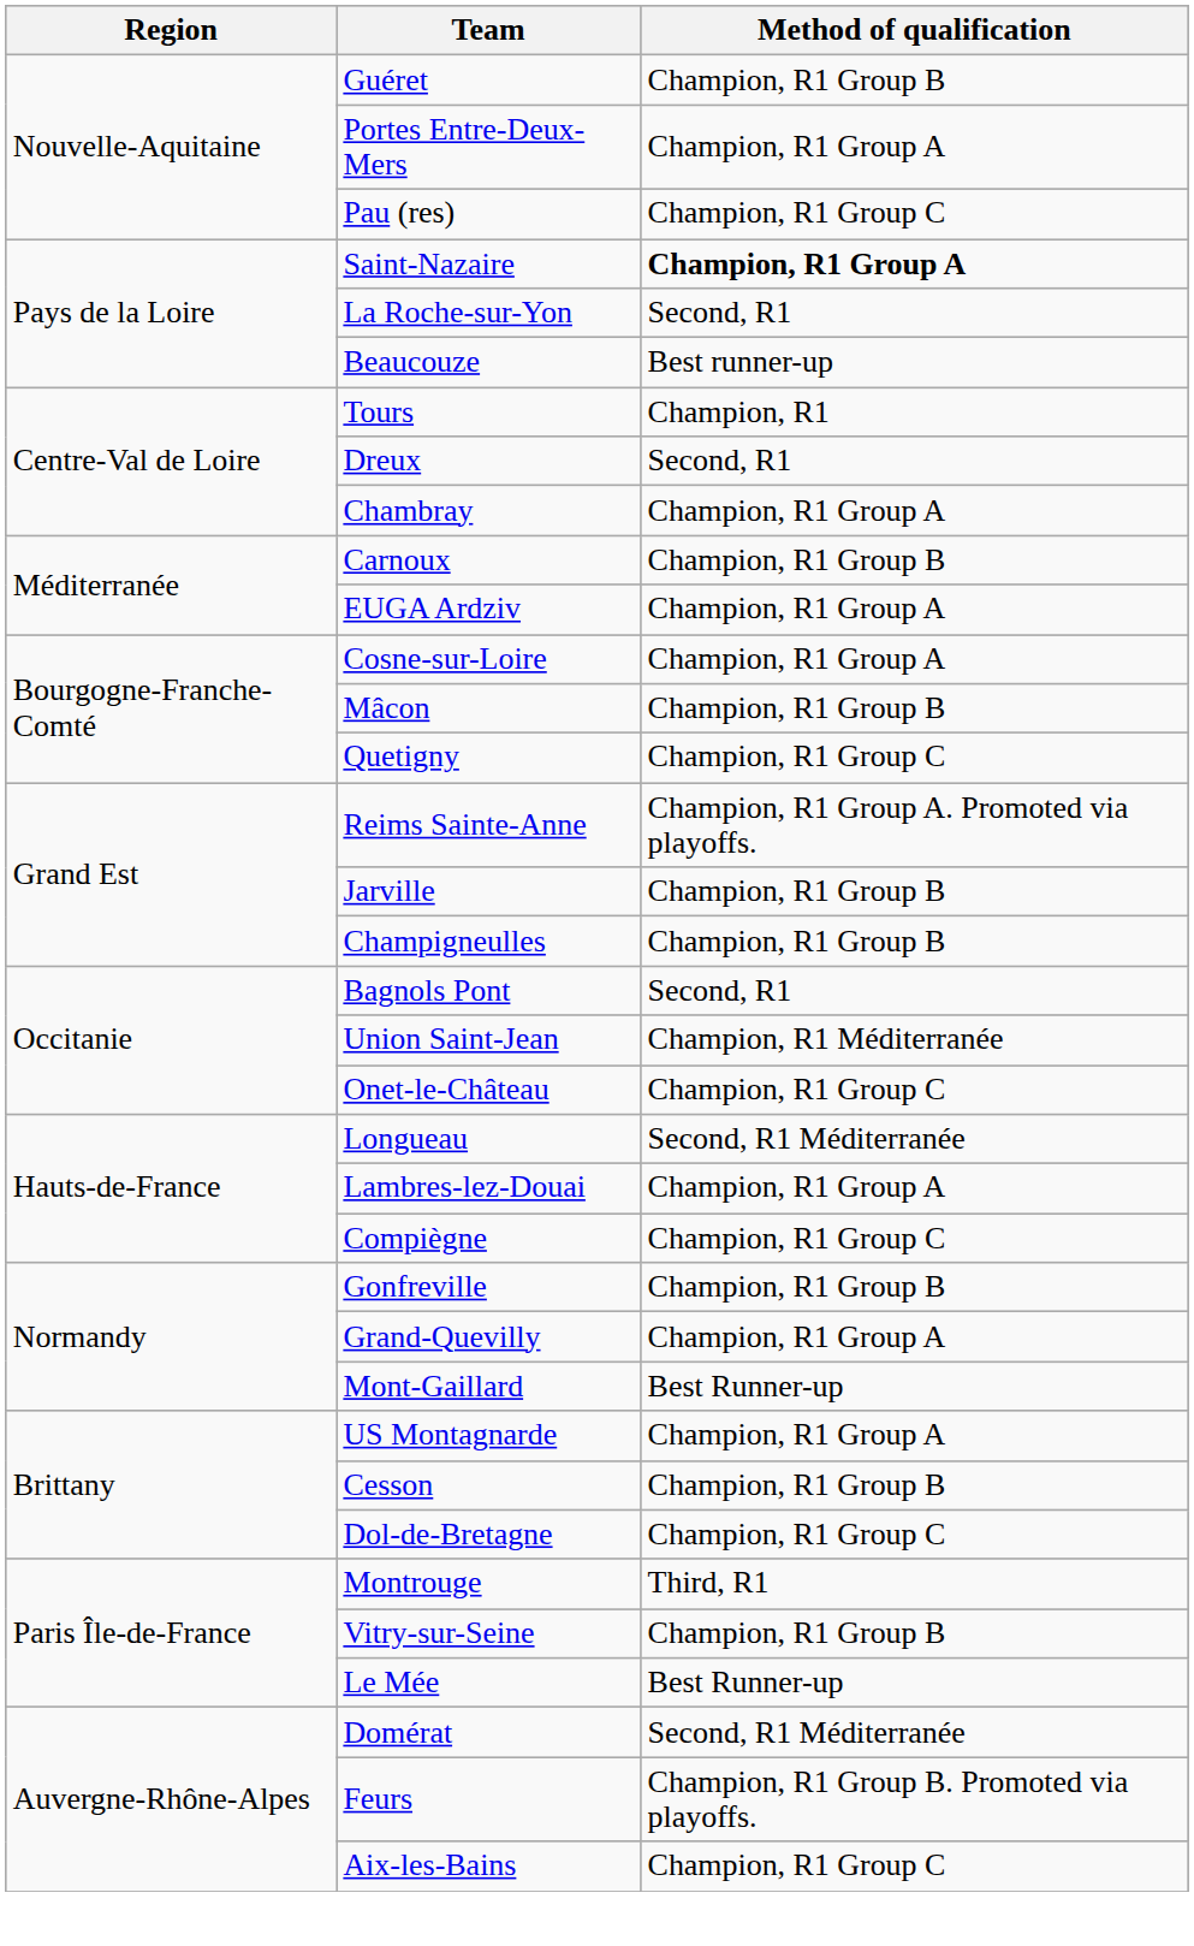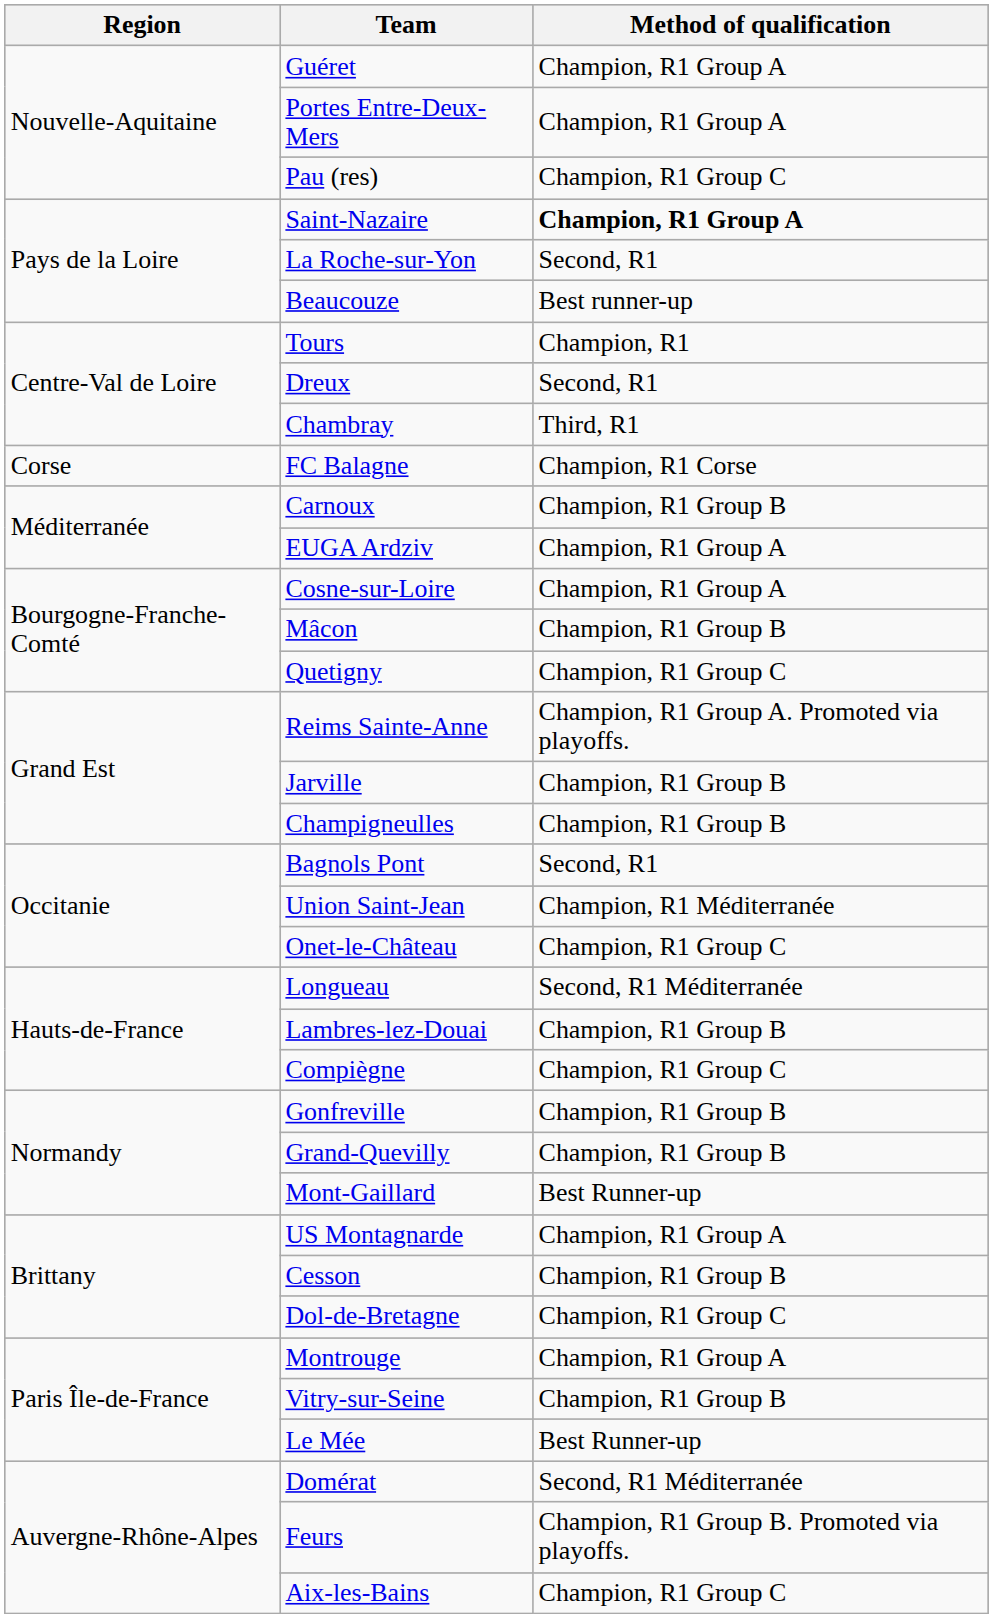 <table class="wikitable">
 <tr>
 <th>Region</th>
 <th>Team</th>
 <th>Method of qualification</th>
 </tr>
 <tr>
 <td rowspan=3>Nouvelle-Aquitaine</td>
 <td><a href='#'>Guéret</a></td>
-<td>Champion, R1 Group B</td>
+<td>Champion, R1 Group A</td>
 </tr>
 <tr>
 <td><a href='#'>Portes Entre-Deux-Mers</a></td>
 <td>Champion, R1 Group A</td>
 </tr>
 <tr>
 <td><a href='#'>Pau</a> (res)</td>
 <td>Champion, R1 Group C</td>
 </tr>
 <tr>
 <td rowspan=3>Pays de la Loire</td>
 <td><a href='#'>Saint-Nazaire</a></td>
 <td><strong>Champion, R1 Group A</strong></td>
 </tr>
 <tr>
 <td><a href='#'>La Roche-sur-Yon</a></td>
 <td>Second, R1</td>
 </tr>
 <tr>
 <td><a href='#'>Beaucouze</a></td>
 <td>Best runner-up</td>
 </tr>
 <tr>
 <td rowspan=3>Centre-Val de Loire</td>
 <td><a href='#'>Tours</a></td>
 <td>Champion, R1</td>
 </tr>
 <tr>
 <td><a href='#'>Dreux</a></td>
 <td>Second, R1</td>
 </tr>
 <tr>
 <td><a href='#'>Chambray</a></td>
-<td>Champion, R1 Group A</td>
+<td>Third, R1</td>
+</tr>
+<tr>
+<td>Corse</td>
+<td><a href='#'>FC Balagne</a></td>
+<td>Champion, R1 Corse</td>
 </tr>
 <tr>
 <td rowspan=2>Méditerranée</td>
 <td><a href='#'>Carnoux</a></td>
 <td>Champion, R1 Group B</td>
 </tr>
 <tr>
 <td><a href='#'>EUGA Ardziv</a></td>
 <td>Champion, R1 Group A</td>
 </tr>
 <tr>
 <td rowspan=3>Bourgogne-Franche-Comté</td>
 <td><a href='#'>Cosne-sur-Loire</a></td>
 <td>Champion, R1 Group A</td>
 </tr>
 <tr>
 <td><a href='#'>Mâcon</a></td>
 <td>Champion, R1 Group B</td>
 </tr>
 <tr>
 <td><a href='#'>Quetigny</a></td>
 <td>Champion, R1 Group C</td>
 </tr>
 <tr>
 <td rowspan=3>Grand Est</td>
 <td><a href='#'>Reims Sainte-Anne</a></td>
 <td>Champion, R1 Group A. Promoted via playoffs.</td>
 </tr>
 <tr>
 <td><a href='#'>Jarville</a></td>
 <td>Champion, R1 Group B</td>
 </tr>
 <tr>
 <td><a href='#'>Champigneulles</a></td>
 <td>Champion, R1 Group B</td>
 </tr>
 <tr>
 <td rowspan=3>Occitanie</td>
 <td><a href='#'>Bagnols Pont</a></td>
 <td>Second, R1</td>
 </tr>
 <tr>
 <td><a href='#'>Union Saint-Jean</a></td>
 <td>Champion, R1 Méditerranée</td>
 </tr>
 <tr>
 <td><a href='#'>Onet-le-Château</a></td>
 <td>Champion, R1 Group C</td>
 </tr>
 <tr>
 <td rowspan=3>Hauts-de-France</td>
 <td><a href='#'>Longueau</a></td>
 <td>Second, R1 Méditerranée</td>
 </tr>
 <tr>
 <td><a href='#'>Lambres-lez-Douai</a></td>
-<td>Champion, R1 Group A</td>
+<td>Champion, R1 Group B</td>
 </tr>
 <tr>
 <td><a href='#'>Compiègne</a></td>
 <td>Champion, R1 Group C</td>
 </tr>
 <tr>
 <td rowspan=3>Normandy</td>
 <td><a href='#'>Gonfreville</a></td>
 <td>Champion, R1 Group B</td>
 </tr>
 <tr>
 <td><a href='#'>Grand-Quevilly</a></td>
-<td>Champion, R1 Group A</td>
+<td>Champion, R1 Group B</td>
 </tr>
 <tr>
 <td><a href='#'>Mont-Gaillard</a></td>
 <td>Best Runner-up</td>
 </tr>
 <tr>
 <td rowspan=3>Brittany</td>
 <td><a href='#'>US Montagnarde</a></td>
 <td>Champion, R1 Group A</td>
 </tr>
 <tr>
 <td><a href='#'>Cesson</a></td>
 <td>Champion, R1 Group B</td>
 </tr>
 <tr>
 <td><a href='#'>Dol-de-Bretagne</a></td>
 <td>Champion, R1 Group C</td>
 </tr>
 <tr>
 <td rowspan=3>Paris Île-de-France</td>
 <td><a href='#'>Montrouge</a></td>
-<td>Third, R1</td>
+<td>Champion, R1 Group A</td>
 </tr>
 <tr>
 <td><a href='#'>Vitry-sur-Seine</a></td>
 <td>Champion, R1 Group B</td>
 </tr>
 <tr>
 <td><a href='#'>Le Mée</a></td>
 <td>Best Runner-up</td>
 </tr>
 <tr>
 <td rowspan=3>Auvergne-Rhône-Alpes</td>
 <td><a href='#'>Domérat</a></td>
 <td>Second, R1 Méditerranée</td>
 </tr>
 <tr>
 <td><a href='#'>Feurs</a></td>
 <td>Champion, R1 Group B. Promoted via playoffs.</td>
 </tr>
 <tr>
 <td><a href='#'>Aix-les-Bains</a></td>
 <td>Champion, R1 Group C</td>
 </tr>
 </table>
